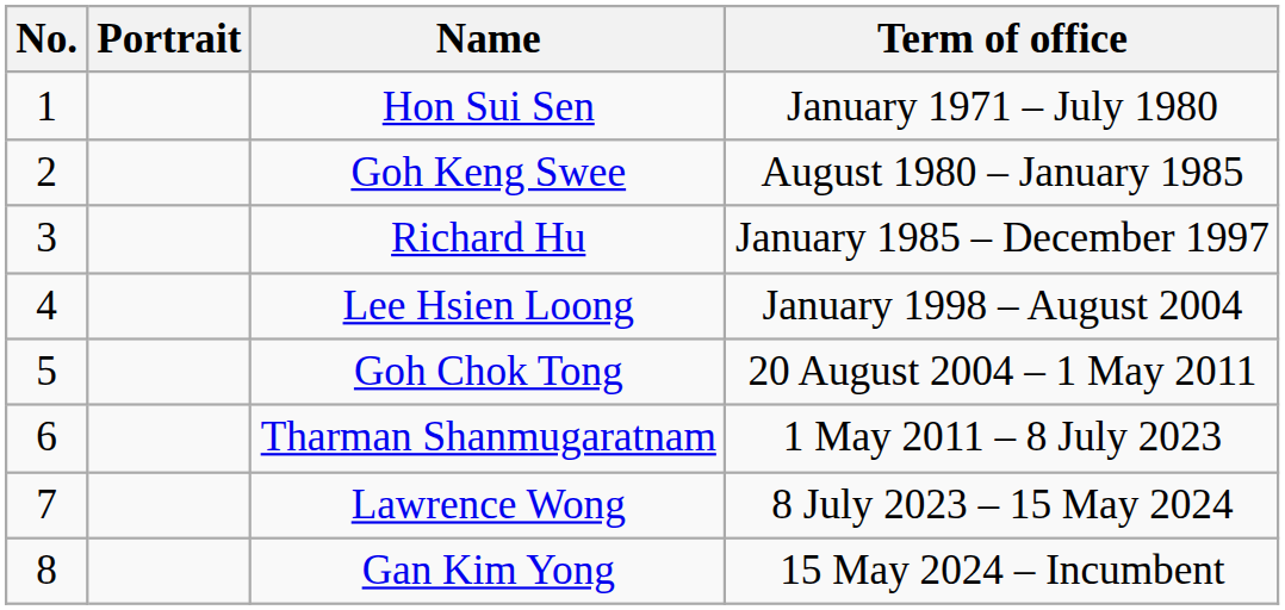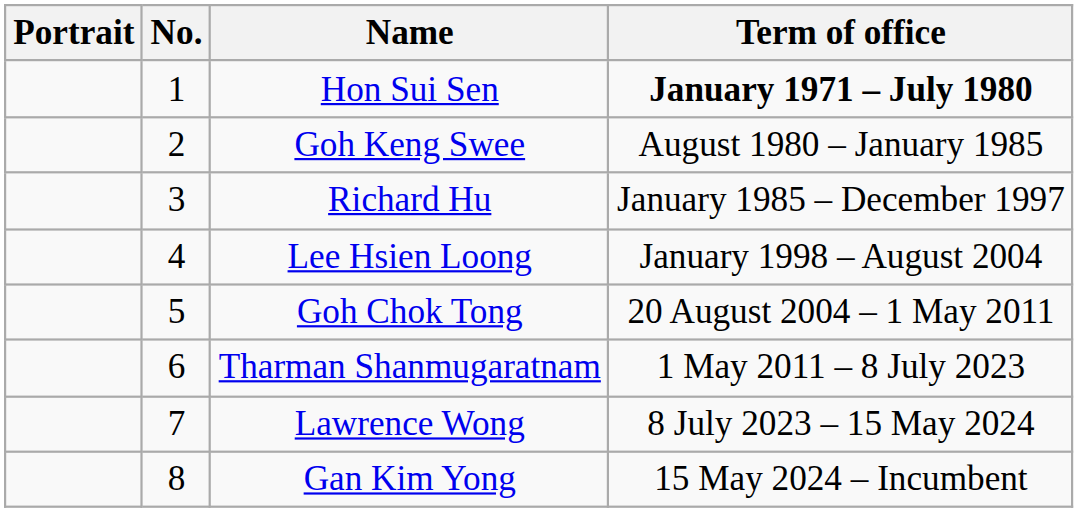 <table class=wikitable style="text-align:center">
 <tr>
+<th>Portrait</th>
 <th>No.</th>
-<th>Portrait</th>
 <th>Name</th>
 <th>Term of office</th>
 </tr>
 <tr>
+<td></td>
 <td>1</td>
-<td></td>
 <td><a href='#'>Hon Sui Sen</a></td>
-<td>January 1971 – July 1980</td>
+<td><strong>January 1971 – July 1980</strong></td>
 </tr>
 <tr>
+<td></td>
 <td>2</td>
-<td></td>
 <td><a href='#'>Goh Keng Swee</a></td>
 <td>August 1980 – January 1985</td>
 </tr>
 <tr>
+<td></td>
 <td>3</td>
-<td></td>
 <td><a href='#'>Richard Hu</a></td>
 <td>January 1985 – December 1997</td>
 </tr>
 <tr>
+<td></td>
 <td>4</td>
-<td></td>
 <td><a href='#'>Lee Hsien Loong</a></td>
 <td>January 1998 – August 2004</td>
 </tr>
 <tr>
+<td></td>
 <td>5</td>
-<td></td>
 <td><a href='#'>Goh Chok Tong</a></td>
 <td>20 August 2004 – 1 May 2011</td>
 </tr>
 <tr>
+<td></td>
 <td>6</td>
-<td></td>
 <td><a href='#'>Tharman Shanmugaratnam</a></td>
 <td>1 May 2011 – 8 July 2023</td>
 </tr>
 <tr>
+<td></td>
 <td>7</td>
-<td></td>
 <td><a href='#'>Lawrence Wong</a></td>
 <td>8 July 2023 – 15 May 2024</td>
 </tr>
 <tr>
+<td></td>
 <td>8</td>
-<td></td>
 <td><a href='#'>Gan Kim Yong</a></td>
 <td>15 May 2024 – Incumbent</td>
 </tr>
 </table>
